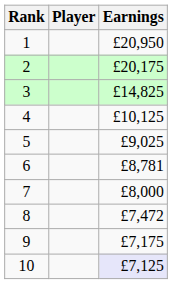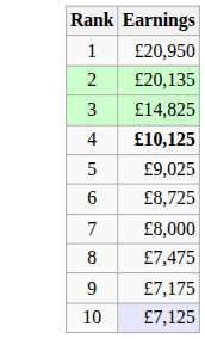 <table class="wikitable" style="float:right; text-align:right; margin-left:1em">
 <tr>
 <th>Rank</th>
-<th>Player</th>
 <th>Earnings</th>
 </tr>
 <tr>
 <td align=center>1</td>
-<td style="text-align:left"></td>
 <td>£20,950</td>
 </tr>
 <tr style="background-color:#ccffcc">
 <td align=center>2</td>
-<td style="text-align:left"></td>
-<td>£20,175</td>
+<td>£20,135</td>
 </tr>
 <tr style="background-color:#ccffcc">
 <td align=center>3</td>
-<td style="text-align:left"></td>
 <td>£14,825</td>
 </tr>
 <tr>
 <td align=center>4</td>
-<td style="text-align:left"></td>
-<td>£10,125</td>
+<td><strong>£10,125</strong></td>
 </tr>
 <tr>
 <td align=center>5</td>
-<td style="text-align:left"></td>
 <td>£9,025</td>
 </tr>
 <tr>
 <td align=center>6</td>
-<td style="text-align:left"></td>
-<td>£8,781</td>
+<td>£8,725</td>
 </tr>
 <tr>
 <td align=center>7</td>
-<td style="text-align:left"></td>
 <td>£8,000</td>
 </tr>
 <tr>
 <td align=center>8</td>
-<td style="text-align:left"></td>
-<td>£7,472</td>
+<td>£7,475</td>
 </tr>
 <tr>
 <td align=center>9</td>
-<td style="text-align:left"></td>
 <td>£7,175</td>
 </tr>
 <tr>
 <td align=center>10</td>
-<td style="text-align:left"></td>
 <td style="background: lavender;">£7,125</td>
 </tr>
 </table>
